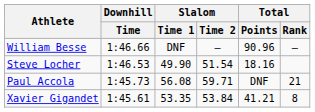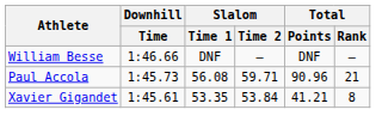 <table class="wikitable" style="font-size:90%">
 <tr>
 <th rowspan="2">Athlete</th>
 <th>Downhill</th>
 <th colspan="2">Slalom</th>
 <th colspan="2">Total</th>
 </tr>
 <tr>
 <th>Time</th>
 <th>Time 1</th>
 <th>Time 2</th>
 <th>Points</th>
 <th>Rank</th>
 </tr>
 <tr>
 <td><a href='#'>William Besse</a></td>
 <td align="center">1:46.66</td>
 <td align="center">DNF</td>
 <td align="center">–</td>
-<td align="center">90.96</td>
+<td align="center">DNF</td>
 <td align="center">–</td>
-</tr>
-<tr>
-<td><a href='#'>Steve Locher</a></td>
-<td align="center">1:46.53</td>
-<td align="center">49.90</td>
-<td align="center">51.54</td>
-<td align="center">18.16</td>
-<td align="center"></td>
 </tr>
 <tr>
 <td><a href='#'>Paul Accola</a></td>
 <td align="center">1:45.73</td>
 <td align="center">56.08</td>
 <td align="center">59.71</td>
-<td align="center">DNF</td>
+<td align="center">90.96</td>
 <td align="center">21</td>
 </tr>
 <tr>
 <td><a href='#'>Xavier Gigandet</a></td>
 <td align="center">1:45.61</td>
 <td align="center">53.35</td>
 <td align="center">53.84</td>
 <td align="center">41.21</td>
 <td align="center">8</td>
 </tr>
 </table>
